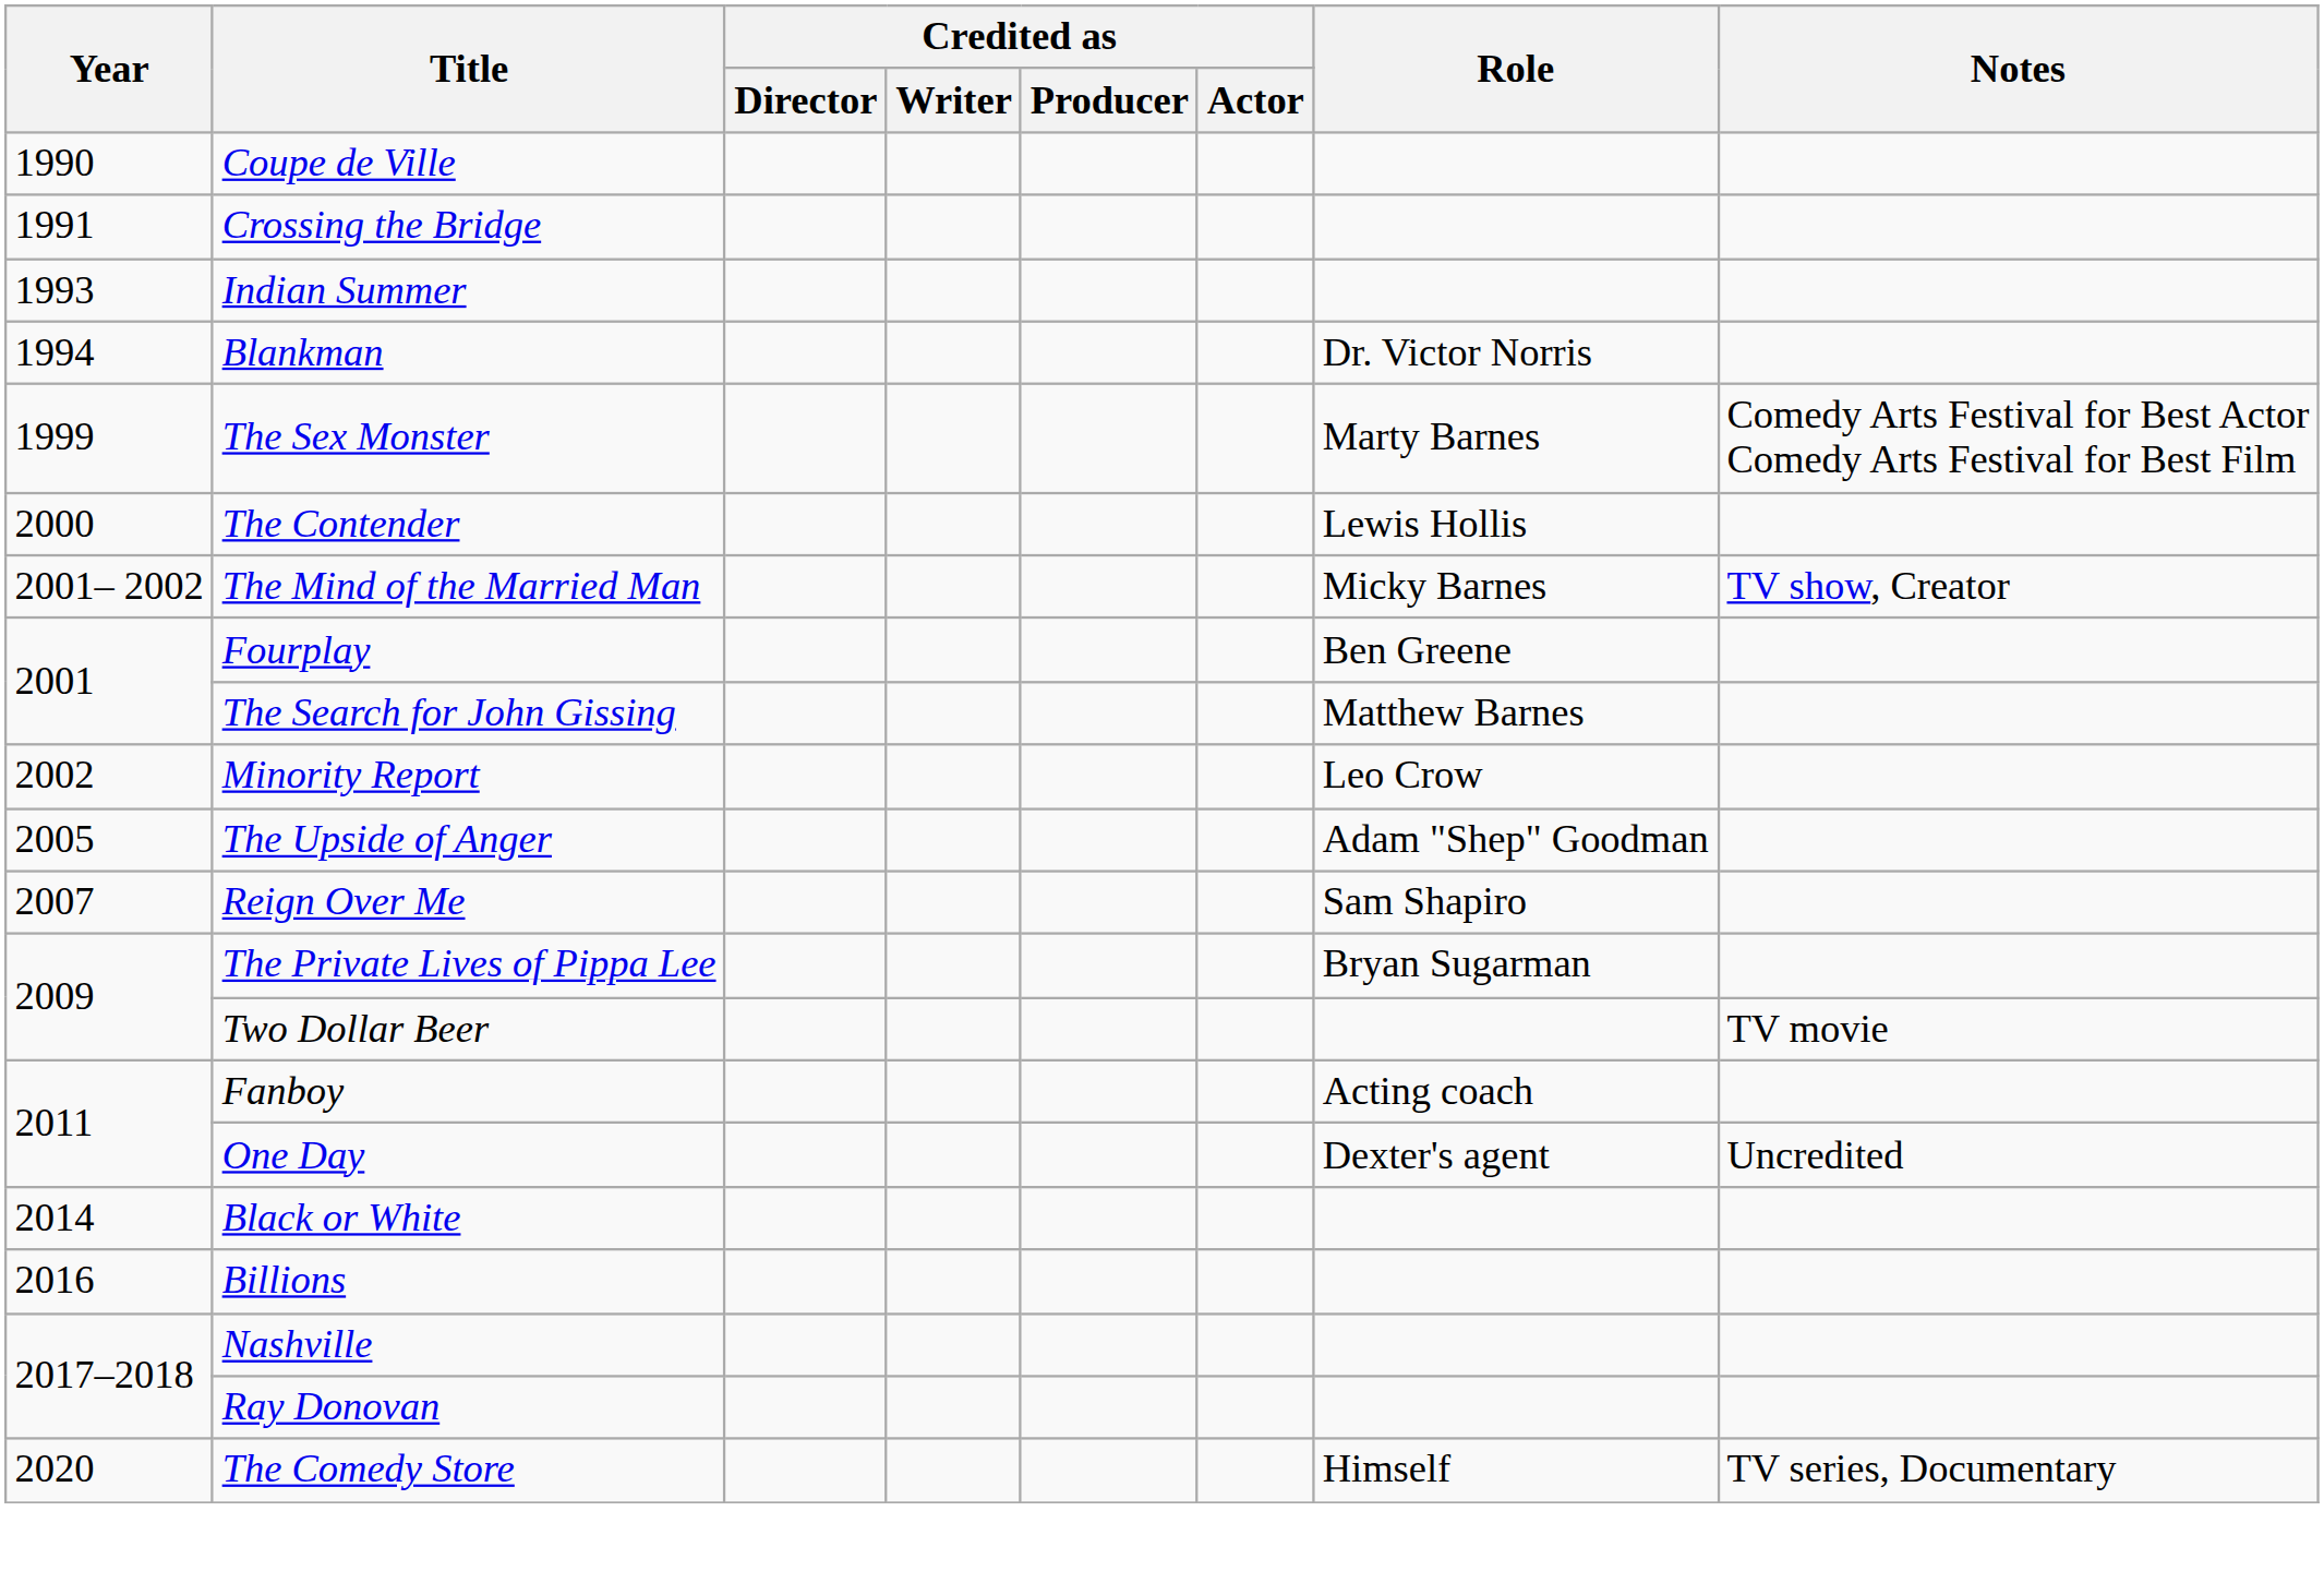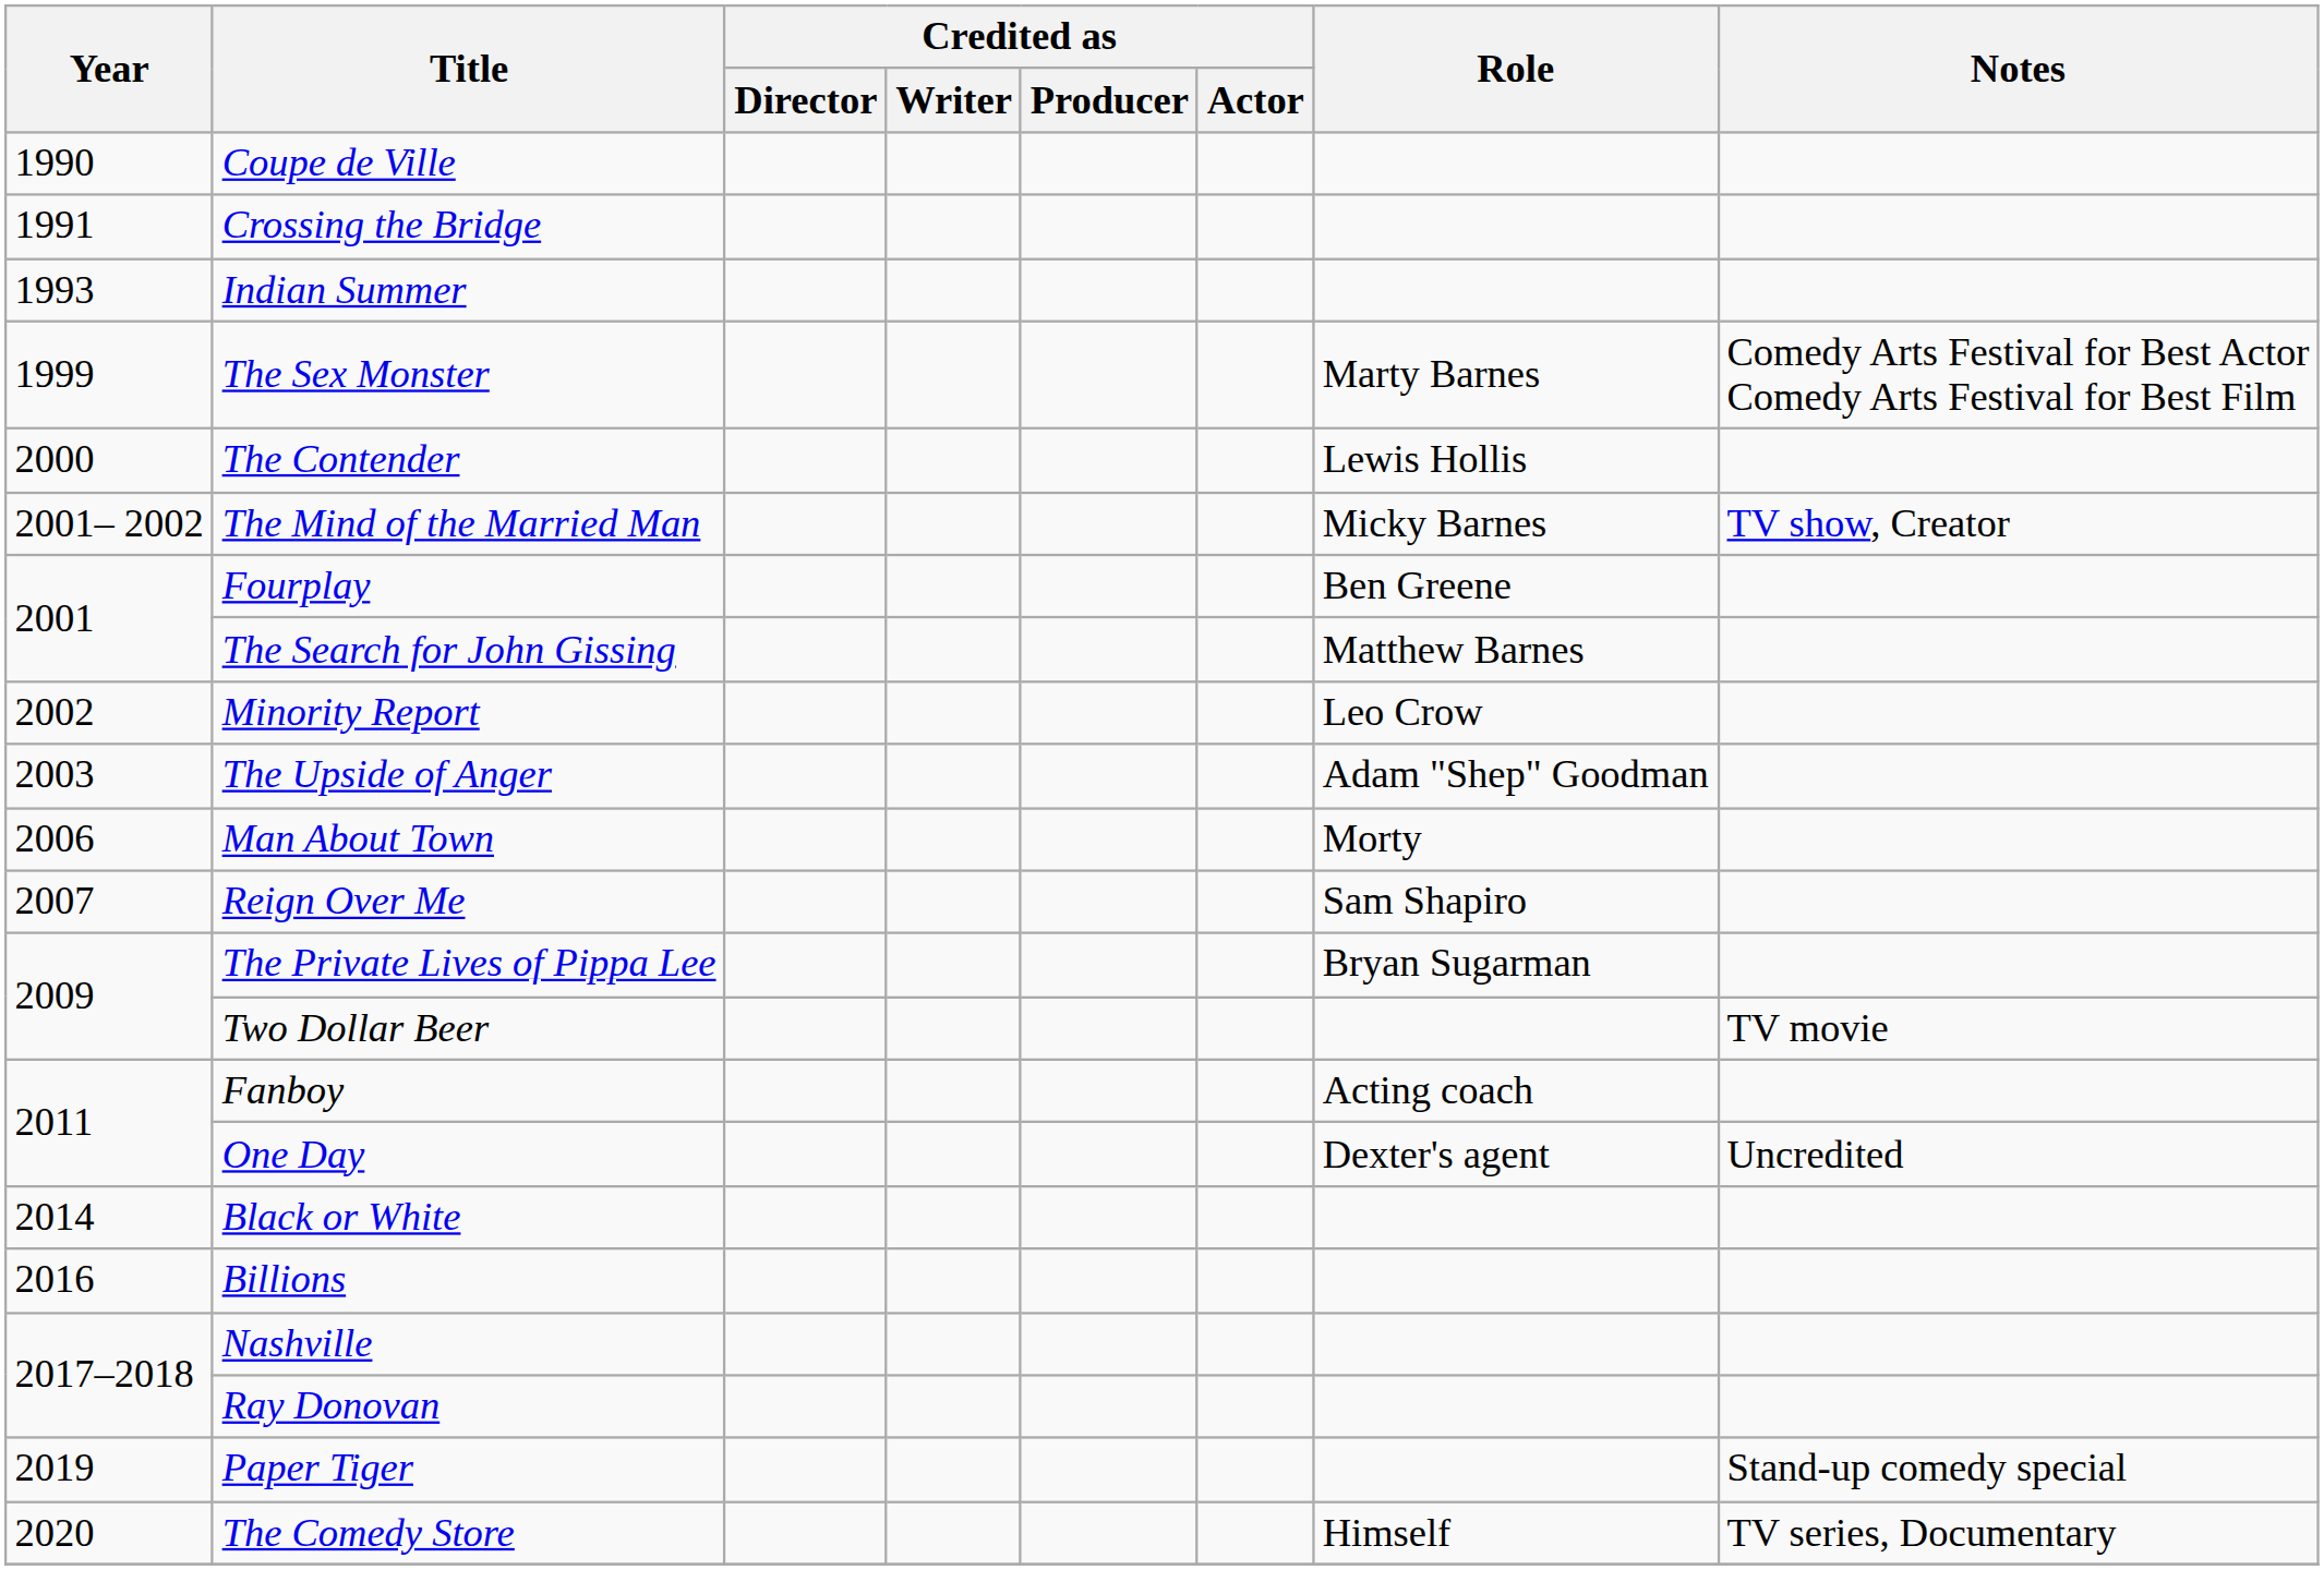 <table class="wikitable">
 <tr>
 <th rowspan=2>Year</th>
 <th rowspan=2>Title</th>
 <th colspan=4>Credited as</th>
 <th rowspan=2>Role</th>
 <th rowspan=2>Notes</th>
 </tr>
 <tr>
 <th>Director</th>
 <th>Writer</th>
 <th>Producer</th>
 <th>Actor</th>
 </tr>
 <tr>
 <td>1990</td>
 <td><em><a href='#'>Coupe de Ville</a></em></td>
 <td></td>
 <td></td>
 <td></td>
 <td></td>
 <td></td>
 <td></td>
 </tr>
 <tr>
 <td>1991</td>
 <td><em><a href='#'>Crossing the Bridge</a></em></td>
 <td></td>
 <td></td>
 <td></td>
 <td></td>
 <td></td>
 <td></td>
 </tr>
 <tr>
 <td>1993</td>
 <td><em><a href='#'>Indian Summer</a></em></td>
 <td></td>
 <td></td>
 <td></td>
 <td></td>
 <td></td>
-<td></td>
-</tr>
-<tr>
-<td>1994</td>
-<td><em><a href='#'>Blankman</a></em></td>
-<td></td>
-<td></td>
-<td></td>
-<td></td>
-<td>Dr. Victor Norris</td>
 <td></td>
 </tr>
 <tr>
 <td>1999</td>
 <td><em><a href='#'>The Sex Monster</a></em></td>
 <td></td>
 <td></td>
 <td></td>
 <td></td>
 <td>Marty Barnes</td>
 <td>Comedy Arts Festival for Best Actor<br>Comedy Arts Festival for Best Film</td>
 </tr>
 <tr>
 <td>2000</td>
 <td><em><a href='#'>The Contender</a></em></td>
 <td></td>
 <td></td>
 <td></td>
 <td></td>
 <td>Lewis Hollis</td>
 <td></td>
 </tr>
 <tr>
 <td>2001– 2002</td>
 <td><em><a href='#'>The Mind of the Married Man</a></em></td>
 <td></td>
 <td></td>
 <td></td>
 <td></td>
 <td>Micky Barnes</td>
 <td><a href='#'>TV show</a>, Creator</td>
 </tr>
 <tr>
 <td rowspan=2>2001</td>
 <td><em><a href='#'>Fourplay</a></em></td>
 <td></td>
 <td></td>
 <td></td>
 <td></td>
 <td>Ben Greene</td>
 <td></td>
 </tr>
 <tr>
 <td><em><a href='#'>The Search for John Gissing</a></em></td>
 <td></td>
 <td></td>
 <td></td>
 <td></td>
 <td>Matthew Barnes</td>
 <td></td>
 </tr>
 <tr>
 <td>2002</td>
 <td><em><a href='#'>Minority Report</a></em></td>
 <td></td>
 <td></td>
 <td></td>
 <td></td>
 <td>Leo Crow</td>
 <td></td>
 </tr>
 <tr>
-<td>2005</td>
+<td>2003</td>
 <td><em><a href='#'>The Upside of Anger</a></em></td>
 <td></td>
 <td></td>
 <td></td>
 <td></td>
 <td>Adam "Shep" Goodman</td>
+<td></td>
+</tr>
+<tr>
+<td>2006</td>
+<td><em><a href='#'>Man About Town</a></em></td>
+<td></td>
+<td></td>
+<td></td>
+<td></td>
+<td>Morty</td>
 <td></td>
 </tr>
 <tr>
 <td>2007</td>
 <td><em><a href='#'>Reign Over Me</a></em></td>
 <td></td>
 <td></td>
 <td></td>
 <td></td>
 <td>Sam Shapiro</td>
 <td></td>
 </tr>
 <tr>
 <td rowspan=2>2009</td>
 <td><em><a href='#'>The Private Lives of Pippa Lee</a></em></td>
 <td></td>
 <td></td>
 <td></td>
 <td></td>
 <td>Bryan Sugarman</td>
 <td></td>
 </tr>
 <tr>
 <td><em>Two Dollar Beer</em></td>
 <td></td>
 <td></td>
 <td></td>
 <td></td>
 <td></td>
 <td>TV movie</td>
 </tr>
 <tr>
 <td rowspan=2>2011</td>
 <td><em>Fanboy</em></td>
 <td></td>
 <td></td>
 <td></td>
 <td></td>
 <td>Acting coach</td>
 <td></td>
 </tr>
 <tr>
 <td><em><a href='#'>One Day</a></em></td>
 <td></td>
 <td></td>
 <td></td>
 <td></td>
 <td>Dexter's agent</td>
 <td>Uncredited</td>
 </tr>
 <tr>
 <td rowspan=1>2014</td>
 <td><em><a href='#'>Black or White</a></em></td>
 <td></td>
 <td></td>
 <td></td>
 <td></td>
 <td></td>
 <td></td>
 </tr>
 <tr>
 <td rowspan=1>2016</td>
 <td><em><a href='#'>Billions</a></em></td>
 <td></td>
 <td></td>
 <td></td>
 <td></td>
 <td></td>
 <td></td>
 </tr>
 <tr>
 <td rowspan=2>2017–2018</td>
 <td><em><a href='#'>Nashville</a></em></td>
 <td></td>
 <td></td>
 <td></td>
 <td></td>
 <td></td>
 <td></td>
 </tr>
 <tr>
 <td><em><a href='#'>Ray Donovan</a></em></td>
 <td></td>
 <td></td>
 <td></td>
 <td></td>
 <td></td>
 <td></td>
 </tr>
 <tr>
+<td>2019</td>
+<td><em><a href='#'>Paper Tiger</a></em></td>
+<td></td>
+<td></td>
+<td></td>
+<td></td>
+<td></td>
+<td>Stand-up comedy special</td>
+</tr>
+<tr>
 <td>2020</td>
 <td><em><a href='#'>The Comedy Store</a></em></td>
 <td></td>
 <td></td>
 <td></td>
 <td></td>
 <td>Himself</td>
 <td>TV series, Documentary</td>
 </tr>
 <tr>
 </tr>
 </table>
